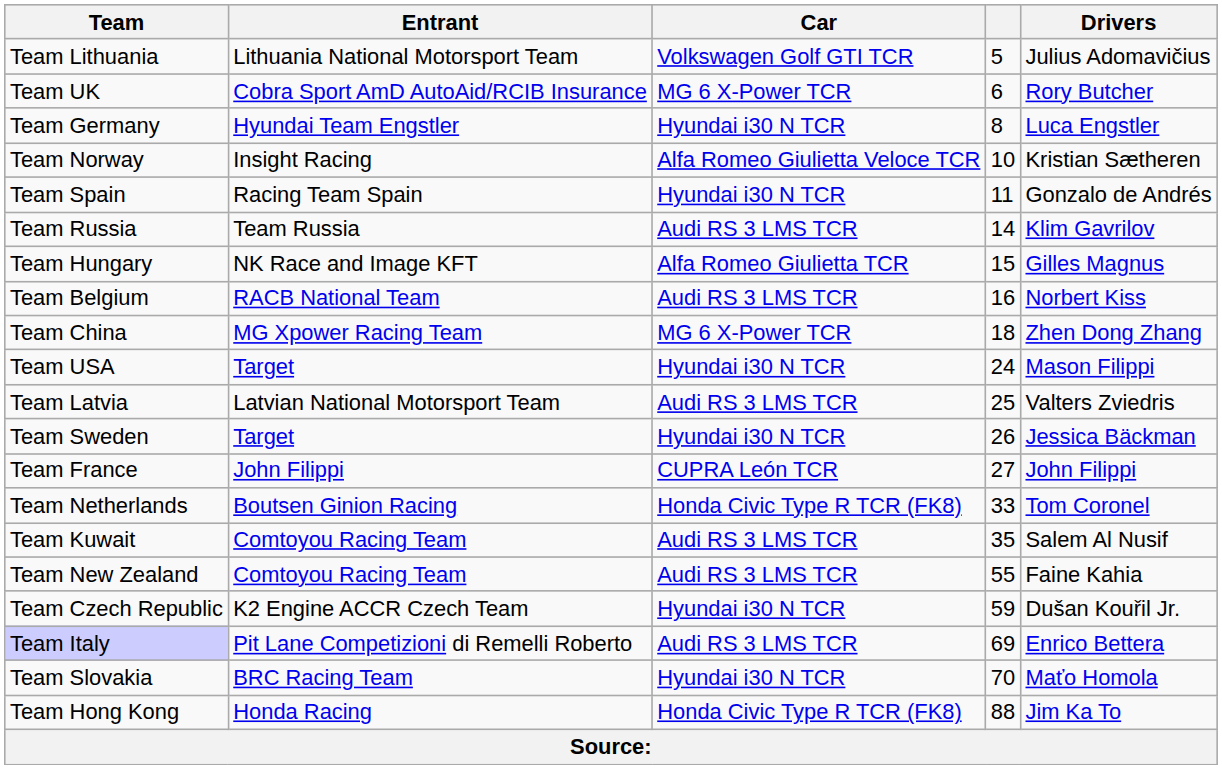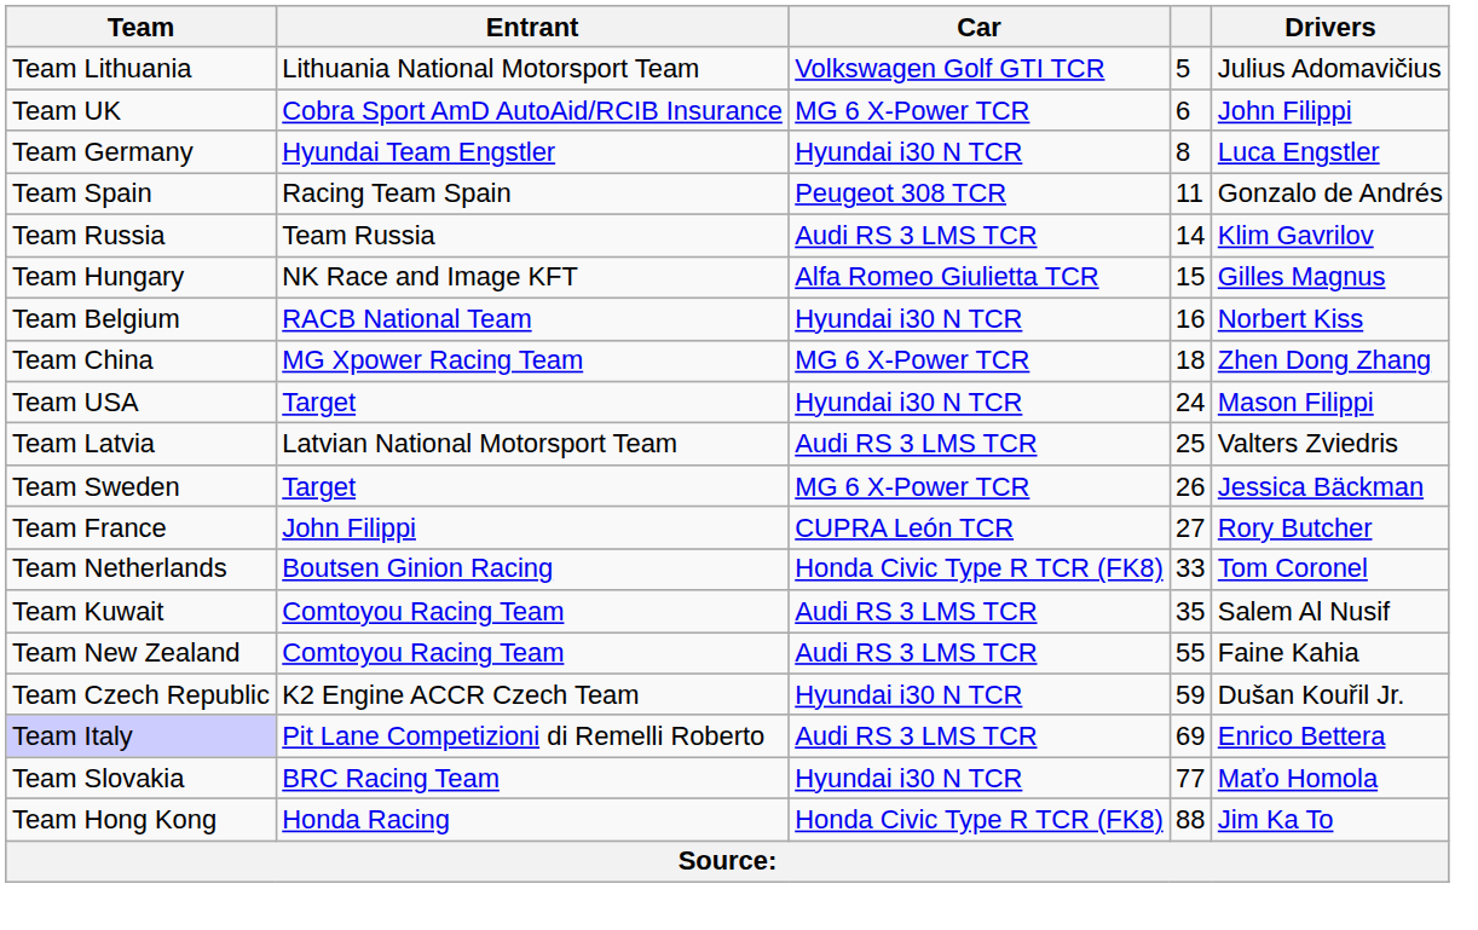 <table class="wikitable" style="font-size: 85%;">
 <tr>
 <th>Team</th>
 <th>Entrant</th>
 <th>Car</th>
 <th></th>
 <th>Drivers</th>
 </tr>
 <tr>
 <td> Team Lithuania</td>
 <td>Lithuania National Motorsport Team</td>
 <td><a href='#'>Volkswagen Golf GTI TCR</a></td>
 <td>5</td>
 <td>Julius Adomavičius</td>
 </tr>
 <tr>
 <td> Team UK</td>
 <td><a href='#'>Cobra Sport AmD AutoAid/RCIB Insurance</a></td>
 <td><a href='#'>MG 6 X-Power TCR</a></td>
 <td>6</td>
-<td><a href='#'>Rory Butcher</a></td>
+<td><a href='#'>John Filippi</a></td>
 </tr>
 <tr>
 <td> Team Germany</td>
 <td><a href='#'>Hyundai Team Engstler</a></td>
 <td><a href='#'>Hyundai i30 N TCR</a></td>
 <td>8</td>
 <td><a href='#'>Luca Engstler</a></td>
 </tr>
 <tr>
-<td> Team Norway</td>
-<td>Insight Racing</td>
-<td><a href='#'>Alfa Romeo Giulietta Veloce TCR</a></td>
-<td>10</td>
-<td>Kristian Sætheren</td>
-</tr>
-<tr>
 <td> Team Spain</td>
 <td>Racing Team Spain</td>
-<td><a href='#'>Hyundai i30 N TCR</a></td>
+<td><a href='#'>Peugeot 308 TCR</a></td>
 <td>11</td>
 <td>Gonzalo de Andrés</td>
 </tr>
 <tr>
 <td> Team Russia</td>
 <td>Team Russia</td>
 <td><a href='#'>Audi RS 3 LMS TCR</a></td>
 <td>14</td>
 <td><a href='#'>Klim Gavrilov</a></td>
 </tr>
 <tr>
 <td> Team Hungary</td>
 <td>NK Race and Image KFT</td>
 <td><a href='#'>Alfa Romeo Giulietta TCR</a></td>
 <td>15</td>
 <td><a href='#'>Gilles Magnus</a></td>
 </tr>
 <tr>
 <td> Team Belgium</td>
 <td><a href='#'>RACB National Team</a></td>
-<td><a href='#'>Audi RS 3 LMS TCR</a></td>
+<td><a href='#'>Hyundai i30 N TCR</a></td>
 <td>16</td>
 <td><a href='#'>Norbert Kiss</a></td>
 </tr>
 <tr>
 <td> Team China</td>
 <td><a href='#'>MG Xpower Racing Team</a></td>
 <td><a href='#'>MG 6 X-Power TCR</a></td>
 <td>18</td>
 <td><a href='#'>Zhen Dong Zhang</a></td>
 </tr>
 <tr>
 <td> Team USA</td>
 <td><a href='#'>Target</a></td>
 <td><a href='#'>Hyundai i30 N TCR</a></td>
 <td>24</td>
 <td><a href='#'>Mason Filippi</a></td>
 </tr>
 <tr>
 <td> Team Latvia</td>
 <td>Latvian National Motorsport Team</td>
 <td><a href='#'>Audi RS 3 LMS TCR</a></td>
 <td>25</td>
 <td>Valters Zviedris</td>
 </tr>
 <tr>
 <td> Team Sweden</td>
 <td><a href='#'>Target</a></td>
-<td><a href='#'>Hyundai i30 N TCR</a></td>
+<td><a href='#'>MG 6 X-Power TCR</a></td>
 <td>26</td>
 <td><a href='#'>Jessica Bäckman</a></td>
 </tr>
 <tr>
 <td> Team France</td>
 <td><a href='#'>John Filippi</a></td>
 <td><a href='#'>CUPRA León TCR</a></td>
 <td>27</td>
-<td><a href='#'>John Filippi</a></td>
+<td><a href='#'>Rory Butcher</a></td>
 </tr>
 <tr>
 <td> Team Netherlands</td>
 <td><a href='#'>Boutsen Ginion Racing</a></td>
 <td><a href='#'>Honda Civic Type R TCR (FK8)</a></td>
 <td>33</td>
 <td><a href='#'>Tom Coronel</a></td>
 </tr>
 <tr>
 <td> Team Kuwait</td>
 <td><a href='#'>Comtoyou Racing Team</a></td>
 <td><a href='#'>Audi RS 3 LMS TCR</a></td>
 <td>35</td>
 <td>Salem Al Nusif</td>
 </tr>
 <tr>
 <td> Team New Zealand</td>
 <td><a href='#'>Comtoyou Racing Team</a></td>
 <td><a href='#'>Audi RS 3 LMS TCR</a></td>
 <td>55</td>
 <td>Faine Kahia</td>
 </tr>
 <tr>
 <td> Team Czech Republic</td>
 <td>K2 Engine ACCR Czech Team</td>
 <td><a href='#'>Hyundai i30 N TCR</a></td>
 <td>59</td>
 <td>Dušan Kouřil Jr.</td>
 </tr>
 <tr>
 <td style="background:#ccccff"> Team Italy</td>
 <td><a href='#'>Pit Lane Competizioni</a> di Remelli Roberto</td>
 <td><a href='#'>Audi RS 3 LMS TCR</a></td>
 <td>69</td>
 <td><a href='#'>Enrico Bettera</a></td>
 </tr>
 <tr>
 <td> Team Slovakia</td>
 <td><a href='#'>BRC Racing Team</a></td>
 <td><a href='#'>Hyundai i30 N TCR</a></td>
-<td>70</td>
+<td>77</td>
 <td><a href='#'>Maťo Homola</a></td>
 </tr>
 <tr>
 <td> Team Hong Kong</td>
 <td><a href='#'>Honda Racing</a></td>
 <td><a href='#'>Honda Civic Type R TCR (FK8)</a></td>
 <td>88</td>
 <td><a href='#'>Jim Ka To</a></td>
 </tr>
 <tr>
 <th colspan=5>Source:</th>
 </tr>
 </table>
